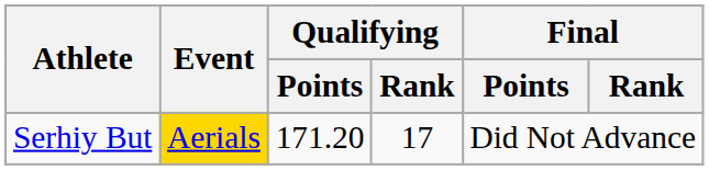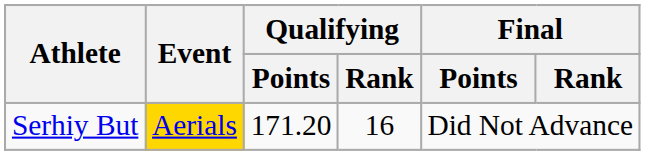 <table class="wikitable" style="font-size:90%">
 <tr>
 <th rowspan="2">Athlete</th>
 <th rowspan="2">Event</th>
 <th colspan="2">Qualifying</th>
 <th colspan="2">Final</th>
 </tr>
 <tr>
 <th>Points</th>
 <th>Rank</th>
 <th>Points</th>
 <th>Rank</th>
 </tr>
 <tr>
 <td><a href='#'>Serhiy But</a></td>
 <td style="background: gold;"><a href='#'>Aerials</a></td>
 <td align="center">171.20</td>
-<td align="center">17</td>
+<td align="center">16</td>
 <td align="center" colspan=2>Did Not Advance</td>
 </tr>
 </table>
